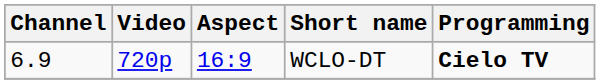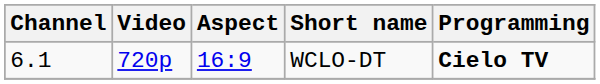 <table class="wikitable">
 <tr>
 <th>Channel</th>
 <th>Video</th>
 <th>Aspect</th>
 <th>Short name</th>
 <th>Programming</th>
 </tr>
 <tr>
-<td>6.9</td>
+<td>6.1</td>
 <td><a href='#'>720p</a></td>
 <td><a href='#'>16:9</a></td>
 <td>WCLO-DT</td>
 <td><strong>Cielo TV</strong></td>
 </tr>
 <tr>
 </tr>
 </table>
